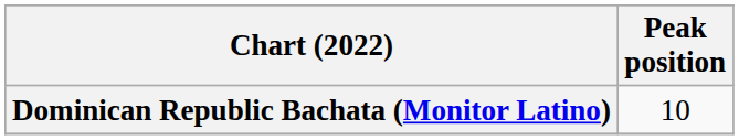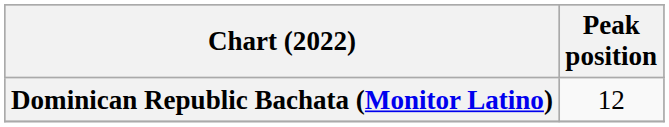 <table class="wikitable sortable plainrowheaders" style="text-align:center">
 <tr>
 <th scope="col">Chart (2022)</th>
 <th scope="col">Peak<br>position</th>
 </tr>
 <tr>
 <th scope="row">Dominican Republic Bachata (<a href='#'>Monitor Latino</a>)</th>
-<td align=center>10</td>
+<td align=center>12</td>
 </tr>
 <tr>
 </tr>
 </table>
